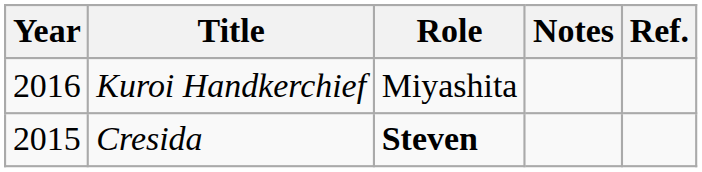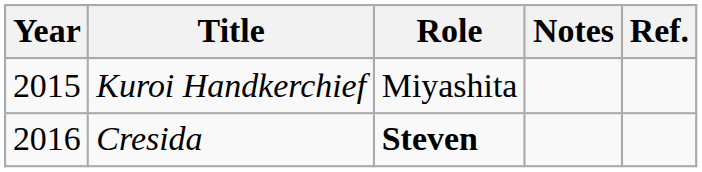 <table class="wikitable">
 <tr>
 <th>Year</th>
 <th>Title</th>
 <th>Role</th>
 <th>Notes</th>
 <th>Ref.</th>
 </tr>
 <tr>
-<td>2016</td>
+<td>2015</td>
 <td><em>Kuroi Handkerchief</em></td>
 <td>Miyashita</td>
 <td></td>
 <td></td>
 </tr>
 <tr>
-<td>2015</td>
+<td>2016</td>
 <td><em>Cresida</em></td>
 <td><strong>Steven</strong></td>
 <td></td>
 <td></td>
 </tr>
 </table>
